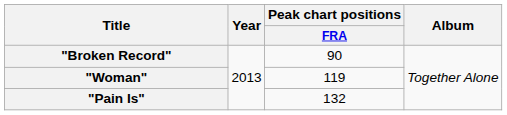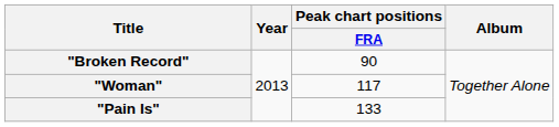 <table class="wikitable plainrowheaders" style="text-align:center;">
 <tr>
 <th scope="col" rowspan="2" style="width:16em;">Title</th>
 <th scope="col" rowspan="2">Year</th>
 <th scope="col" colspan="1">Peak chart positions</th>
 <th scope="col" rowspan="2">Album</th>
 </tr>
 <tr>
 <th scope="col" style="font-size:90%;"><a href='#'>FRA</a><br></th>
 </tr>
 <tr>
 <th scope="row">"Broken Record"</th>
 <td rowspan="3">2013</td>
 <td>90</td>
 <td rowspan="3"><em>Together Alone</em></td>
 </tr>
 <tr>
 <th scope="row">"Woman"</th>
-<td>119</td>
+<td>117</td>
 </tr>
 <tr>
 <th scope="row">"Pain Is"</th>
-<td>132</td>
+<td>133</td>
 </tr>
 </table>
